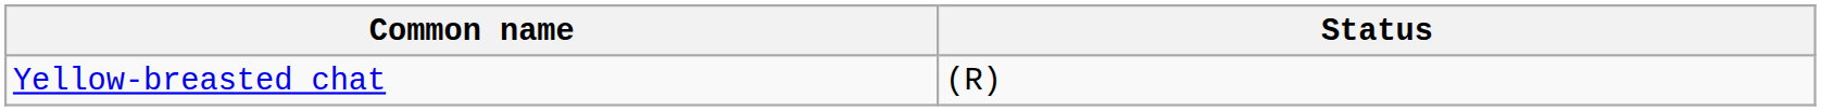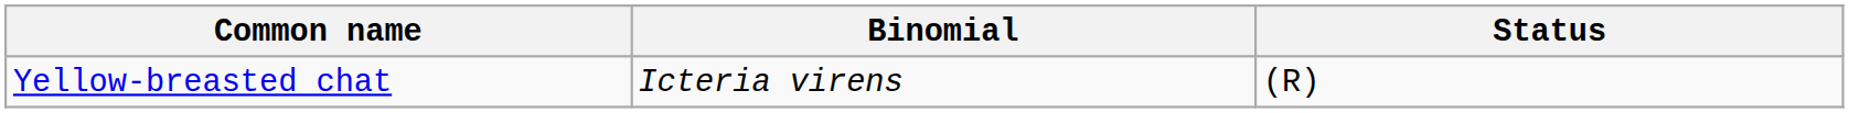 <table width=60% class="wikitable">
 <tr>
 <th width=34%>Common name</th>
+<th width=34%>Binomial</th>
 <th width=32%>Status</th>
 </tr>
 <tr>
 <td><a href='#'>Yellow-breasted chat</a></td>
+<td><em>Icteria virens</em></td>
 <td>(R)</td>
 </tr>
 </table>
